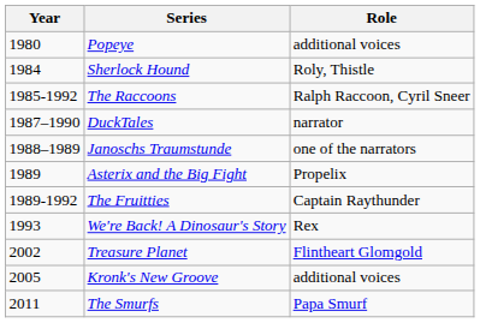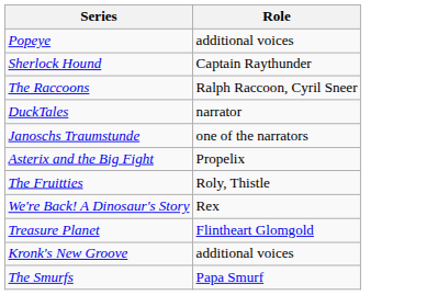 <table class="wikitable" style="font-size:90%;">
 <tr>
-<th>Year</th>
 <th>Series</th>
 <th>Role</th>
 </tr>
 <tr>
-<td>1980</td>
 <td><em><a href='#'>Popeye</a></em></td>
 <td>additional voices</td>
 </tr>
 <tr>
-<td>1984</td>
 <td><em><a href='#'>Sherlock Hound</a></em></td>
-<td>Roly, Thistle</td>
+<td>Captain Raythunder</td>
 </tr>
 <tr>
-<td>1985-1992</td>
 <td><em><a href='#'>The Raccoons</a></em></td>
 <td>Ralph Raccoon, Cyril Sneer</td>
 </tr>
 <tr>
-<td>1987–1990</td>
 <td><em><a href='#'>DuckTales</a></em></td>
 <td>narrator</td>
 </tr>
 <tr>
-<td>1988–1989</td>
 <td><em><a href='#'>Janoschs Traumstunde</a></em></td>
 <td>one of the narrators</td>
 </tr>
 <tr>
-<td>1989</td>
 <td><em><a href='#'>Asterix and the Big Fight</a></em></td>
 <td>Propelix</td>
 </tr>
 <tr>
-<td>1989-1992</td>
 <td><em><a href='#'>The Fruitties</a></em></td>
-<td>Captain Raythunder</td>
+<td>Roly, Thistle</td>
 </tr>
 <tr>
-<td>1993</td>
 <td><em><a href='#'>We're Back! A Dinosaur's Story</a></em></td>
 <td>Rex</td>
 </tr>
 <tr>
-<td>2002</td>
 <td><em><a href='#'>Treasure Planet</a></em></td>
 <td><a href='#'>Flintheart Glomgold</a></td>
 </tr>
 <tr>
-<td>2005</td>
 <td><em><a href='#'>Kronk's New Groove</a></em></td>
 <td>additional voices</td>
 </tr>
 <tr>
-<td>2011</td>
 <td><em><a href='#'>The Smurfs</a></em></td>
 <td><a href='#'>Papa Smurf</a></td>
 </tr>
 </table>
